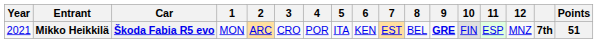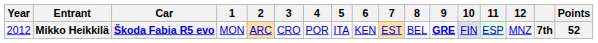 <table class="wikitable" style="text-align:center; font-size:90%">
 <tr>
 <th>Year</th>
 <th>Entrant</th>
 <th>Car</th>
 <th>1</th>
 <th>2</th>
 <th>3</th>
 <th>4</th>
 <th>5</th>
 <th>6</th>
 <th>7</th>
 <th>8</th>
 <th>9</th>
 <th>10</th>
 <th>11</th>
 <th>12</th>
 <th></th>
 <th>Points</th>
 </tr>
 <tr>
-<td><a href='#'>2021</a></td>
+<td><a href='#'>2012</a></td>
 <th>Mikko Heikkilä</th>
 <th><a href='#'>Škoda Fabia R5 evo</a></th>
 <td><a href='#'>MON</a></td>
 <td style="background:#FFDF9F;"><a href='#'>ARC</a><br></td>
 <td><a href='#'>CRO</a></td>
 <td><a href='#'>POR</a></td>
 <td><a href='#'>ITA</a></td>
 <td><a href='#'>KEN</a></td>
 <td style="background:#FFDF9F;"><a href='#'>EST</a><br></td>
 <td><a href='#'>BEL</a></td>
 <td><strong><a href='#'>GRE</a></strong></td>
 <td style="background:#DFDFDF"><a href='#'>FIN</a><br></td>
 <td style="background:#DFFFDF"><a href='#'>ESP</a><br></td>
 <td><a href='#'>MNZ</a></td>
 <th>7th</th>
-<th>51</th>
+<th>52</th>
 </tr>
 </table>
